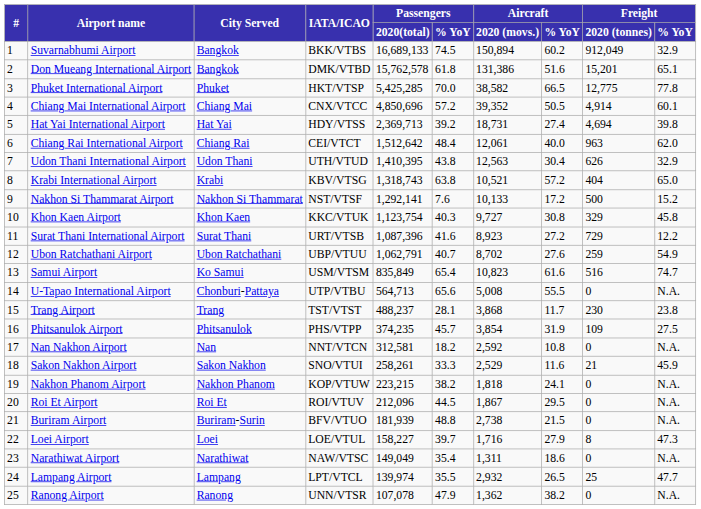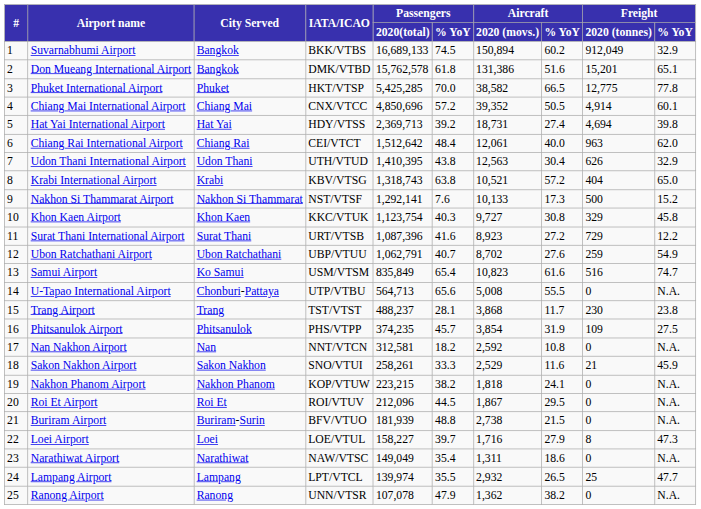 <table class="wikitable sortable">
 <tr>
 <th style="background:#3830AE;color: white" rowspan="2" width=25px>#</th>
 <th style="background:#3830AE;color: white" rowspan="2">Airport name</th>
 <th style="background:#3830AE;color: white" rowspan="2">City Served</th>
 <th style="background:#3830AE;color: white" rowspan="2" width=50px>IATA/ICAO</th>
 <th style="background:#3830AE;color: white" colspan="2">Passengers</th>
 <th style="background:#3830AE;color: white" colspan="2">Aircraft</th>
 <th style="background:#3830AE;color: white" colspan="2">Freight</th>
 </tr>
 <tr>
 <th style="background:#3830AE;color: white">2020(total)</th>
 <th style="background:#3830AE;color: white">% YoY</th>
 <th style="background:#3830AE;color: white">2020 (movs.)</th>
 <th style="background:#3830AE;color: white">% YoY</th>
 <th style="background:#3830AE;color: white">2020 (tonnes)</th>
 <th style="background:#3830AE;color: white">% YoY</th>
 </tr>
 <tr>
 <td>1</td>
 <td><a href='#'>Suvarnabhumi Airport</a></td>
 <td><a href='#'>Bangkok</a></td>
 <td>BKK/VTBS</td>
 <td>16,689,133</td>
 <td> 74.5</td>
 <td>150,894</td>
 <td> 60.2</td>
 <td>912,049</td>
 <td> 32.9</td>
 </tr>
 <tr>
 <td>2</td>
 <td><a href='#'>Don Mueang International Airport</a></td>
 <td><a href='#'>Bangkok</a></td>
 <td>DMK/VTBD</td>
 <td>15,762,578</td>
 <td> 61.8</td>
 <td>131,386</td>
 <td> 51.6</td>
 <td>15,201</td>
 <td> 65.1</td>
 </tr>
 <tr>
 <td>3</td>
 <td><a href='#'>Phuket International Airport</a></td>
 <td><a href='#'>Phuket</a></td>
 <td>HKT/VTSP</td>
 <td>5,425,285</td>
 <td> 70.0</td>
 <td>38,582</td>
 <td> 66.5</td>
 <td>12,775</td>
 <td> 77.8</td>
 </tr>
 <tr>
 <td>4</td>
 <td><a href='#'>Chiang Mai International Airport</a></td>
 <td><a href='#'>Chiang Mai</a></td>
 <td>CNX/VTCC</td>
 <td>4,850,696</td>
 <td> 57.2</td>
 <td>39,352</td>
 <td> 50.5</td>
 <td>4,914</td>
 <td> 60.1</td>
 </tr>
 <tr>
 <td>5</td>
 <td><a href='#'>Hat Yai International Airport</a></td>
 <td><a href='#'>Hat Yai</a></td>
 <td>HDY/VTSS</td>
 <td>2,369,713</td>
 <td> 39.2</td>
 <td>18,731</td>
 <td> 27.4</td>
 <td>4,694</td>
 <td> 39.8</td>
 </tr>
 <tr>
 <td>6</td>
 <td><a href='#'>Chiang Rai International Airport</a></td>
 <td><a href='#'>Chiang Rai</a></td>
 <td>CEI/VTCT</td>
 <td>1,512,642</td>
 <td> 48.4</td>
 <td>12,061</td>
 <td> 40.0</td>
 <td>963</td>
 <td> 62.0</td>
 </tr>
 <tr>
 <td>7</td>
 <td><a href='#'>Udon Thani International Airport</a></td>
 <td><a href='#'>Udon Thani</a></td>
 <td>UTH/VTUD</td>
 <td>1,410,395</td>
 <td> 43.8</td>
 <td>12,563</td>
 <td> 30.4</td>
 <td>626</td>
 <td> 32.9</td>
 </tr>
 <tr>
 <td>8</td>
 <td><a href='#'>Krabi International Airport</a></td>
 <td><a href='#'>Krabi</a></td>
 <td>KBV/VTSG</td>
 <td>1,318,743</td>
 <td> 63.8</td>
 <td>10,521</td>
 <td> 57.2</td>
 <td>404</td>
 <td> 65.0</td>
 </tr>
 <tr>
 <td>9</td>
 <td><a href='#'>Nakhon Si Thammarat Airport</a></td>
 <td><a href='#'>Nakhon Si Thammarat</a></td>
 <td>NST/VTSF</td>
 <td>1,292,141</td>
 <td> 7.6</td>
 <td>10,133</td>
-<td> 17.2</td>
+<td> 17.3</td>
 <td>500</td>
 <td> 15.2</td>
 </tr>
 <tr>
 <td>10</td>
 <td><a href='#'>Khon Kaen Airport</a></td>
 <td><a href='#'>Khon Kaen</a></td>
 <td>KKC/VTUK</td>
 <td>1,123,754</td>
 <td> 40.3</td>
 <td>9,727</td>
 <td> 30.8</td>
 <td>329</td>
 <td> 45.8</td>
 </tr>
 <tr>
 <td>11</td>
 <td><a href='#'>Surat Thani International Airport</a></td>
 <td><a href='#'>Surat Thani</a></td>
 <td>URT/VTSB</td>
 <td>1,087,396</td>
 <td> 41.6</td>
 <td>8,923</td>
 <td> 27.2</td>
 <td>729</td>
 <td> 12.2</td>
 </tr>
 <tr>
 <td>12</td>
 <td><a href='#'>Ubon Ratchathani Airport</a></td>
 <td><a href='#'>Ubon Ratchathani</a></td>
 <td>UBP/VTUU</td>
 <td>1,062,791</td>
 <td> 40.7</td>
 <td>8,702</td>
 <td> 27.6</td>
 <td>259</td>
 <td> 54.9</td>
 </tr>
 <tr>
 <td>13</td>
 <td><a href='#'>Samui Airport</a></td>
 <td><a href='#'>Ko Samui</a></td>
 <td>USM/VTSM</td>
 <td>835,849</td>
 <td> 65.4</td>
 <td>10,823</td>
 <td> 61.6</td>
 <td>516</td>
 <td> 74.7</td>
 </tr>
 <tr>
 <td>14</td>
 <td><a href='#'>U-Tapao International Airport</a></td>
 <td><a href='#'>Chonburi</a>-<a href='#'>Pattaya</a></td>
 <td>UTP/VTBU</td>
 <td>564,713</td>
 <td> 65.6</td>
 <td>5,008</td>
 <td> 55.5</td>
 <td>0</td>
 <td>N.A.</td>
 </tr>
 <tr>
 <td>15</td>
 <td><a href='#'>Trang Airport</a></td>
 <td><a href='#'>Trang</a></td>
 <td>TST/VTST</td>
 <td>488,237</td>
 <td> 28.1</td>
 <td>3,868</td>
 <td> 11.7</td>
 <td>230</td>
 <td> 23.8</td>
 </tr>
 <tr>
 <td>16</td>
 <td><a href='#'>Phitsanulok Airport</a></td>
 <td><a href='#'>Phitsanulok</a></td>
 <td>PHS/VTPP</td>
 <td>374,235</td>
 <td> 45.7</td>
 <td>3,854</td>
 <td> 31.9</td>
 <td>109</td>
 <td> 27.5</td>
 </tr>
 <tr>
 <td>17</td>
 <td><a href='#'>Nan Nakhon Airport</a></td>
 <td><a href='#'>Nan</a></td>
 <td>NNT/VTCN</td>
 <td>312,581</td>
 <td> 18.2</td>
 <td>2,592</td>
 <td> 10.8</td>
 <td>0</td>
 <td>N.A.</td>
 </tr>
 <tr>
 <td>18</td>
 <td><a href='#'>Sakon Nakhon Airport</a></td>
 <td><a href='#'>Sakon Nakhon</a></td>
 <td>SNO/VTUI</td>
 <td>258,261</td>
 <td> 33.3</td>
 <td>2,529</td>
 <td> 11.6</td>
 <td>21</td>
 <td> 45.9</td>
 </tr>
 <tr>
 <td>19</td>
 <td><a href='#'>Nakhon Phanom Airport</a></td>
 <td><a href='#'>Nakhon Phanom</a></td>
 <td>KOP/VTUW</td>
 <td>223,215</td>
 <td> 38.2</td>
 <td>1,818</td>
 <td> 24.1</td>
 <td>0</td>
 <td>N.A.</td>
 </tr>
 <tr>
 <td>20</td>
 <td><a href='#'>Roi Et Airport</a></td>
 <td><a href='#'>Roi Et</a></td>
 <td>ROI/VTUV</td>
 <td>212,096</td>
 <td> 44.5</td>
 <td>1,867</td>
 <td> 29.5</td>
 <td>0</td>
 <td>N.A.</td>
 </tr>
 <tr>
 <td>21</td>
 <td><a href='#'>Buriram Airport</a></td>
 <td><a href='#'>Buriram</a>-<a href='#'>Surin</a></td>
 <td>BFV/VTUO</td>
 <td>181,939</td>
 <td>48.8</td>
 <td>2,738</td>
 <td> 21.5</td>
 <td>0</td>
 <td>N.A.</td>
 </tr>
 <tr>
 <td>22</td>
 <td><a href='#'>Loei Airport</a></td>
 <td><a href='#'>Loei</a></td>
 <td>LOE/VTUL</td>
 <td>158,227</td>
 <td> 39.7</td>
 <td>1,716</td>
 <td> 27.9</td>
 <td>8</td>
 <td> 47.3</td>
 </tr>
 <tr>
 <td>23</td>
 <td><a href='#'>Narathiwat Airport</a></td>
 <td><a href='#'>Narathiwat</a></td>
 <td>NAW/VTSC</td>
 <td>149,049</td>
 <td> 35.4</td>
 <td>1,311</td>
 <td> 18.6</td>
 <td>0</td>
 <td>N.A.</td>
 </tr>
 <tr>
 <td>24</td>
 <td><a href='#'>Lampang Airport</a></td>
 <td><a href='#'>Lampang</a></td>
 <td>LPT/VTCL</td>
 <td>139,974</td>
 <td> 35.5</td>
 <td>2,932</td>
 <td> 26.5</td>
 <td>25</td>
 <td> 47.7</td>
 </tr>
 <tr>
 <td>25</td>
 <td><a href='#'>Ranong Airport</a></td>
 <td><a href='#'>Ranong</a></td>
 <td>UNN/VTSR</td>
 <td>107,078</td>
 <td> 47.9</td>
 <td>1,362</td>
 <td> 38.2</td>
 <td>0</td>
 <td>N.A.</td>
 </tr>
 </table>
